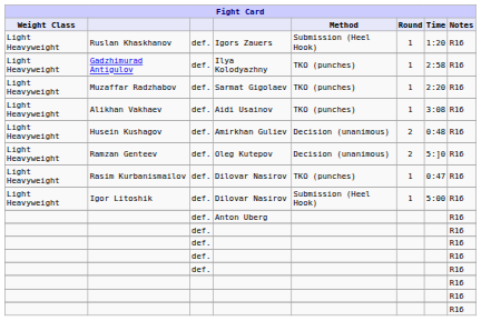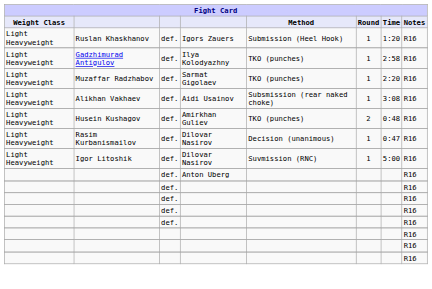 <table class="wikitable" style="font-size: 80%;">
 <tr>
 <th colspan="8" style="background-color: #ccf; color: #000080; text-align: center;">Fight Card</th>
 </tr>
 <tr>
 <th colspan="1" style="background-color: #E6E8FA; color: #000000; text-align: center;">Weight Class</th>
 <th colspan="1" style="background-color: #E6E8FA; color: #000000; text-align: center;"></th>
 <th colspan="1" style="background-color: #E6E8FA; color: #000000; text-align: center;"></th>
 <th colspan="1" style="background-color: #E6E8FA; color: #000000; text-align: center;"></th>
 <th colspan="1" style="background-color: #E6E8FA; color: #000000; text-align: center;">Method</th>
 <th colspan="1" style="background-color: #E6E8FA; color: #000000; text-align: center;">Round</th>
 <th colspan="1" style="background-color: #E6E8FA; color: #000000; text-align: center;">Time</th>
 <th colspan="1" style="background-color: #E6E8FA; color: #000000; text-align: center;">Notes</th>
 </tr>
 <tr>
 <td>Light Heavyweight</td>
 <td> Ruslan Khaskhanov</td>
 <td align=center>def.</td>
 <td> Igors Zauers</td>
 <td>Submission (Heel Hook)</td>
 <td align=center>1</td>
 <td align=center>1:20</td>
 <td>R16</td>
 </tr>
 <tr>
 </tr>
 <tr>
 <td>Light Heavyweight</td>
 <td> <a href='#'>Gadzhimurad Antigulov</a></td>
 <td align=center>def.</td>
 <td> Ilya Kolodyazhny</td>
 <td>TKO (punches)</td>
 <td align=center>1</td>
 <td align=center>2:58</td>
 <td>R16</td>
 </tr>
 <tr>
 </tr>
 <tr>
 <td>Light Heavyweight</td>
 <td> Muzaffar Radzhabov</td>
 <td align=center>def.</td>
 <td> Sarmat Gigolaev</td>
 <td>TKO (punches)</td>
 <td align=center>1</td>
 <td align=center>2:20</td>
 <td>R16</td>
 </tr>
 <tr>
 </tr>
 <tr>
 <td>Light Heavyweight</td>
 <td> Alikhan Vakhaev</td>
 <td align=center>def.</td>
 <td> Aidi Usainov</td>
-<td>TKO (punches)</td>
+<td>Subsmission (rear naked choke)</td>
 <td align=center>1</td>
 <td align=center>3:08</td>
 <td>R16</td>
 </tr>
 <tr>
 </tr>
 <tr>
 <td>Light Heavyweight</td>
 <td> Husein Kushagov</td>
 <td align=center>def.</td>
 <td> Amirkhan Guliev</td>
-<td>Decision (unanimous)</td>
+<td>TKO (punches)</td>
 <td align=center>2</td>
 <td align=center>0:48</td>
 <td>R16</td>
 </tr>
 <tr>
-</tr>
-<tr>
-<td>Light Heavyweight</td>
-<td> Ramzan Genteev</td>
-<td align=center>def.</td>
-<td> Oleg Kutepov</td>
-<td>Decision (unanimous)</td>
-<td align=center>2</td>
-<td align=center>5:]0</td>
-<td>R16</td>
 </tr>
 <tr>
 </tr>
 <tr>
 <td>Light Heavyweight</td>
 <td> Rasim Kurbanismailov</td>
 <td align=center>def.</td>
 <td> Dilovar Nasirov</td>
-<td>TKO (punches)</td>
+<td>Decision (unanimous)</td>
 <td align=center>1</td>
 <td align=center>0:47</td>
 <td>R16</td>
 </tr>
 <tr>
 </tr>
 <tr>
 <td>Light Heavyweight</td>
 <td> Igor Litoshik</td>
 <td align=center>def.</td>
 <td> Dilovar Nasirov</td>
-<td>Submission (Heel Hook)</td>
+<td>Suvmission (RNC)</td>
 <td align=center>1</td>
 <td align=center>5:00</td>
 <td>R16</td>
 </tr>
 <tr>
 </tr>
 <tr>
 <td></td>
 <td></td>
 <td align=center>def.</td>
 <td> Anton Uberg</td>
 <td></td>
 <td align=center></td>
 <td align=center></td>
 <td>R16</td>
 </tr>
 <tr>
 </tr>
 <tr>
 <td></td>
 <td></td>
 <td align=center>def.</td>
 <td></td>
 <td></td>
 <td align=center></td>
 <td align=center></td>
 <td>R16</td>
 </tr>
 <tr>
 </tr>
 <tr>
 <td></td>
 <td></td>
 <td align=center>def.</td>
 <td></td>
 <td></td>
 <td align=center></td>
 <td align=center></td>
 <td>R16</td>
 </tr>
 <tr>
 </tr>
 <tr>
 <td></td>
 <td></td>
 <td align=center>def.</td>
 <td></td>
 <td></td>
 <td align=center></td>
 <td align=center></td>
 <td>R16</td>
 </tr>
 <tr>
 </tr>
 <tr>
 <td></td>
 <td></td>
 <td align=center>def.</td>
 <td></td>
 <td></td>
 <td align=center></td>
 <td align=center></td>
 <td>R16</td>
 </tr>
 <tr>
 </tr>
 <tr>
 <td></td>
 <td></td>
 <td align=center></td>
 <td></td>
 <td></td>
 <td align=center></td>
 <td align=center></td>
 <td>R16</td>
 </tr>
 <tr>
 </tr>
 <tr>
 <td></td>
 <td></td>
 <td align=center></td>
 <td></td>
 <td></td>
 <td align=center></td>
 <td align=center></td>
 <td>R16</td>
 </tr>
 <tr>
 </tr>
 <tr>
 <td></td>
 <td></td>
 <td align=center></td>
 <td></td>
 <td></td>
 <td align=center></td>
 <td align=center></td>
 <td>R16</td>
 </tr>
 </table>
